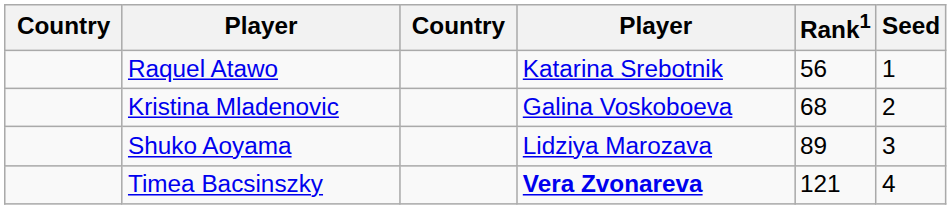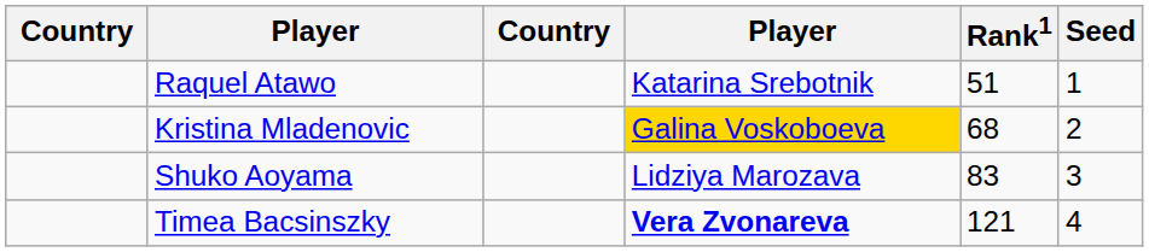 <table class="sortable wikitable">
 <tr>
 <th width="70">Country</th>
 <th width="175">Player</th>
 <th width="70">Country</th>
 <th width="175">Player</th>
 <th>Rank<sup>1</sup></th>
 <th>Seed</th>
 </tr>
 <tr>
 <td></td>
 <td><a href='#'>Raquel Atawo</a></td>
 <td></td>
 <td><a href='#'>Katarina Srebotnik</a></td>
-<td>56</td>
+<td>51</td>
 <td>1</td>
 </tr>
 <tr>
 <td></td>
 <td><a href='#'>Kristina Mladenovic</a></td>
 <td></td>
-<td><a href='#'>Galina Voskoboeva</a></td>
+<td style="background: gold;"><a href='#'>Galina Voskoboeva</a></td>
 <td>68</td>
 <td>2</td>
 </tr>
 <tr>
 <td></td>
 <td><a href='#'>Shuko Aoyama</a></td>
 <td></td>
 <td><a href='#'>Lidziya Marozava</a></td>
-<td>89</td>
+<td>83</td>
 <td>3</td>
 </tr>
 <tr>
 <td></td>
 <td><a href='#'>Timea Bacsinszky</a></td>
 <td></td>
 <td><strong><a href='#'>Vera Zvonareva</a></strong></td>
 <td>121</td>
 <td>4</td>
 </tr>
 </table>
